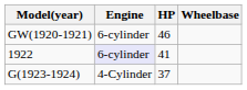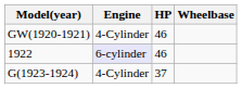 <table class="wikitable">
 <tr>
 <th>Model(year)</th>
 <th>Engine</th>
 <th>HP</th>
 <th>Wheelbase</th>
 </tr>
 <tr>
 <td>GW(1920-1921)</td>
-<td>6-cylinder</td>
+<td>4-Cylinder</td>
 <td>46</td>
 <td></td>
 </tr>
 <tr>
 <td>1922</td>
 <td style="background: lavender;">6-cylinder</td>
-<td>41</td>
+<td>46</td>
 <td></td>
 </tr>
 <tr>
 <td>G(1923-1924)</td>
 <td>4-Cylinder</td>
 <td>37</td>
 <td></td>
 </tr>
 </table>
